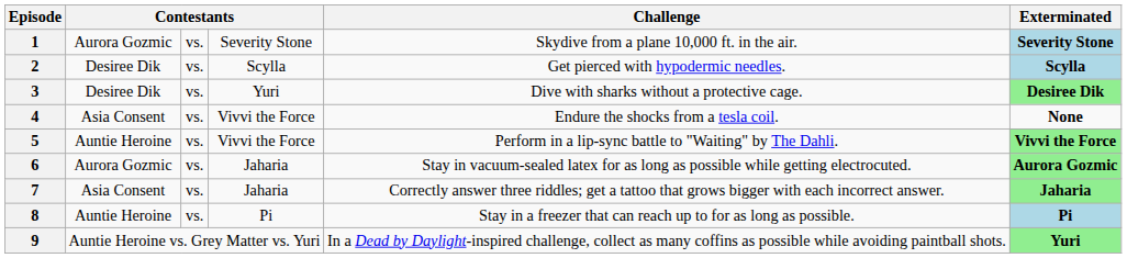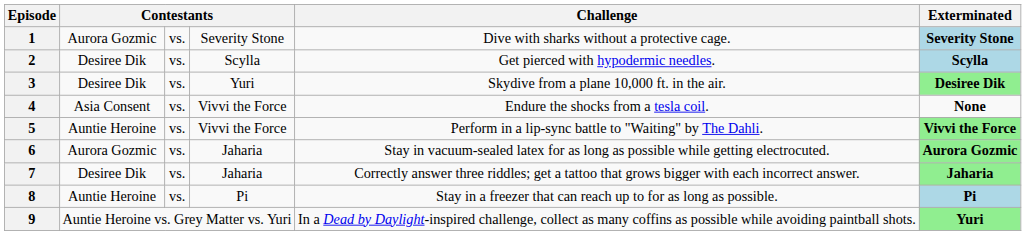 <table class="wikitable" style="text-align:center">
 <tr>
 <th scope="col">Episode</th>
 <th colspan="3" scope="col">Contestants</th>
 <th>Challenge</th>
 <th scope="col">Exterminated</th>
 </tr>
 <tr>
 <th scope="row">1</th>
 <td nowrap="">Aurora Gozmic</td>
 <td>vs.</td>
 <td nowrap="">Severity Stone</td>
-<td>Skydive from a plane 10,000 ft. in the air.</td>
+<td>Dive with sharks without a protective cage.</td>
 <td bgcolor="lightblue"><strong>Severity Stone</strong></td>
 </tr>
 <tr>
 <th>2</th>
 <td nowrap="">Desiree Dik</td>
 <td>vs.</td>
 <td nowrap="">Scylla</td>
 <td>Get pierced with <a href='#'>hypodermic needles</a>.</td>
 <td bgcolor="lightblue"><strong>Scylla</strong></td>
 </tr>
 <tr>
 <th>3</th>
 <td nowrap="">Desiree Dik</td>
 <td>vs.</td>
 <td nowrap="">Yuri</td>
-<td>Dive with sharks without a protective cage.</td>
+<td>Skydive from a plane 10,000 ft. in the air.</td>
 <td bgcolor="lightgreen"><strong>Desiree Dik</strong></td>
 </tr>
 <tr>
 <th>4</th>
 <td nowrap="">Asia Consent</td>
 <td>vs.</td>
 <td nowrap="">Vivvi the Force</td>
 <td>Endure the shocks from a <a href='#'>tesla coil</a>.</td>
 <td><strong>None</strong></td>
 </tr>
 <tr>
 <th>5</th>
 <td nowrap="">Auntie Heroine</td>
 <td>vs.</td>
 <td>Vivvi the Force</td>
 <td>Perform in a lip-sync battle to "Waiting" by <a href='#'>The Dahli</a>.</td>
 <td bgcolor="lightgreen" nowrap=""><strong>Vivvi the Force</strong></td>
 </tr>
 <tr>
 <th>6</th>
 <td nowrap="">Aurora Gozmic</td>
 <td>vs.</td>
 <td nowrap="">Jaharia</td>
 <td>Stay in vacuum-sealed latex for as long as possible while getting electrocuted.</td>
 <td bgcolor="lightgreen"  nowrap=""><strong>Aurora Gozmic</strong></td>
 </tr>
 <tr>
 <th>7</th>
-<td nowrap="">Asia Consent</td>
+<td nowrap="">Desiree Dik</td>
 <td>vs.</td>
 <td nowrap="">Jaharia</td>
 <td>Correctly answer three riddles; get a tattoo that grows bigger with each incorrect answer.</td>
 <td bgcolor="lightgreen" nowrap=""><strong>Jaharia</strong></td>
 </tr>
 <tr>
 <th>8</th>
 <td>Auntie Heroine</td>
 <td>vs.</td>
 <td>Pi</td>
 <td>Stay in a freezer that can reach up to  for as long as possible.</td>
 <td bgcolor="lightblue"><strong>Pi</strong></td>
 </tr>
 <tr>
 <th>9</th>
 <td colspan = "3" nowrap="">Auntie Heroine vs. Grey Matter vs. Yuri</td>
 <td>In a <em><a href='#'>Dead by Daylight</a></em>-inspired challenge, collect as many coffins as possible while avoiding paintball shots.</td>
 <td bgcolor = "lightgreen"><strong>Yuri</strong></td>
 </tr>
 </table>
